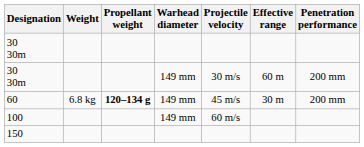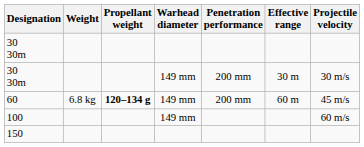 <table class="wikitable">
 <tr>
 <th align="left">Designation</th>
 <th>Weight</th>
 <th>Propellant <br> weight</th>
 <th>Warhead <br> diameter</th>
+<th>Penetration<br>performance</th>
+<th>Effective<br>range</th>
 <th>Projectile <br>velocity</th>
-<th>Effective<br>range</th>
-<th>Penetration<br>performance</th>
 </tr>
 <tr>
 <td> 30<br> 30m</td>
 <td align="center"></td>
 <td align="center"></td>
 <td align="center"></td>
 <td align="center"></td>
 <td align="center"></td>
 <td align="center"></td>
 </tr>
 <tr>
 <td> 30<br> 30m</td>
 <td align="center"></td>
 <td align="center"></td>
 <td align="center">149 mm</td>
+<td align="center">200 mm</td>
+<td align="center">30 m</td>
 <td align="center">30 m/s</td>
-<td align="center">60 m</td>
-<td align="center">200 mm</td>
 </tr>
 <tr>
 <td> 60</td>
 <td align="center">6.8 kg</td>
 <td align="center"><strong>120–134 g</strong></td>
 <td align="center">149 mm</td>
+<td align="center">200 mm</td>
+<td align="center">60 m</td>
 <td align="center">45 m/s</td>
-<td align="center">30 m</td>
-<td align="center">200 mm</td>
 </tr>
 <tr>
 <td> 100</td>
 <td align="center"></td>
 <td align="center"></td>
 <td align="center">149 mm</td>
-<td align="center">60 m/s</td>
 <td align="center"></td>
 <td align="center"></td>
+<td align="center">60 m/s</td>
 </tr>
 <tr>
 <td> 150</td>
 <td align="center"></td>
 <td align="center"></td>
 <td align="center"></td>
 <td align="center"></td>
 <td align="center"></td>
 <td align="center"></td>
 </tr>
 </table>
